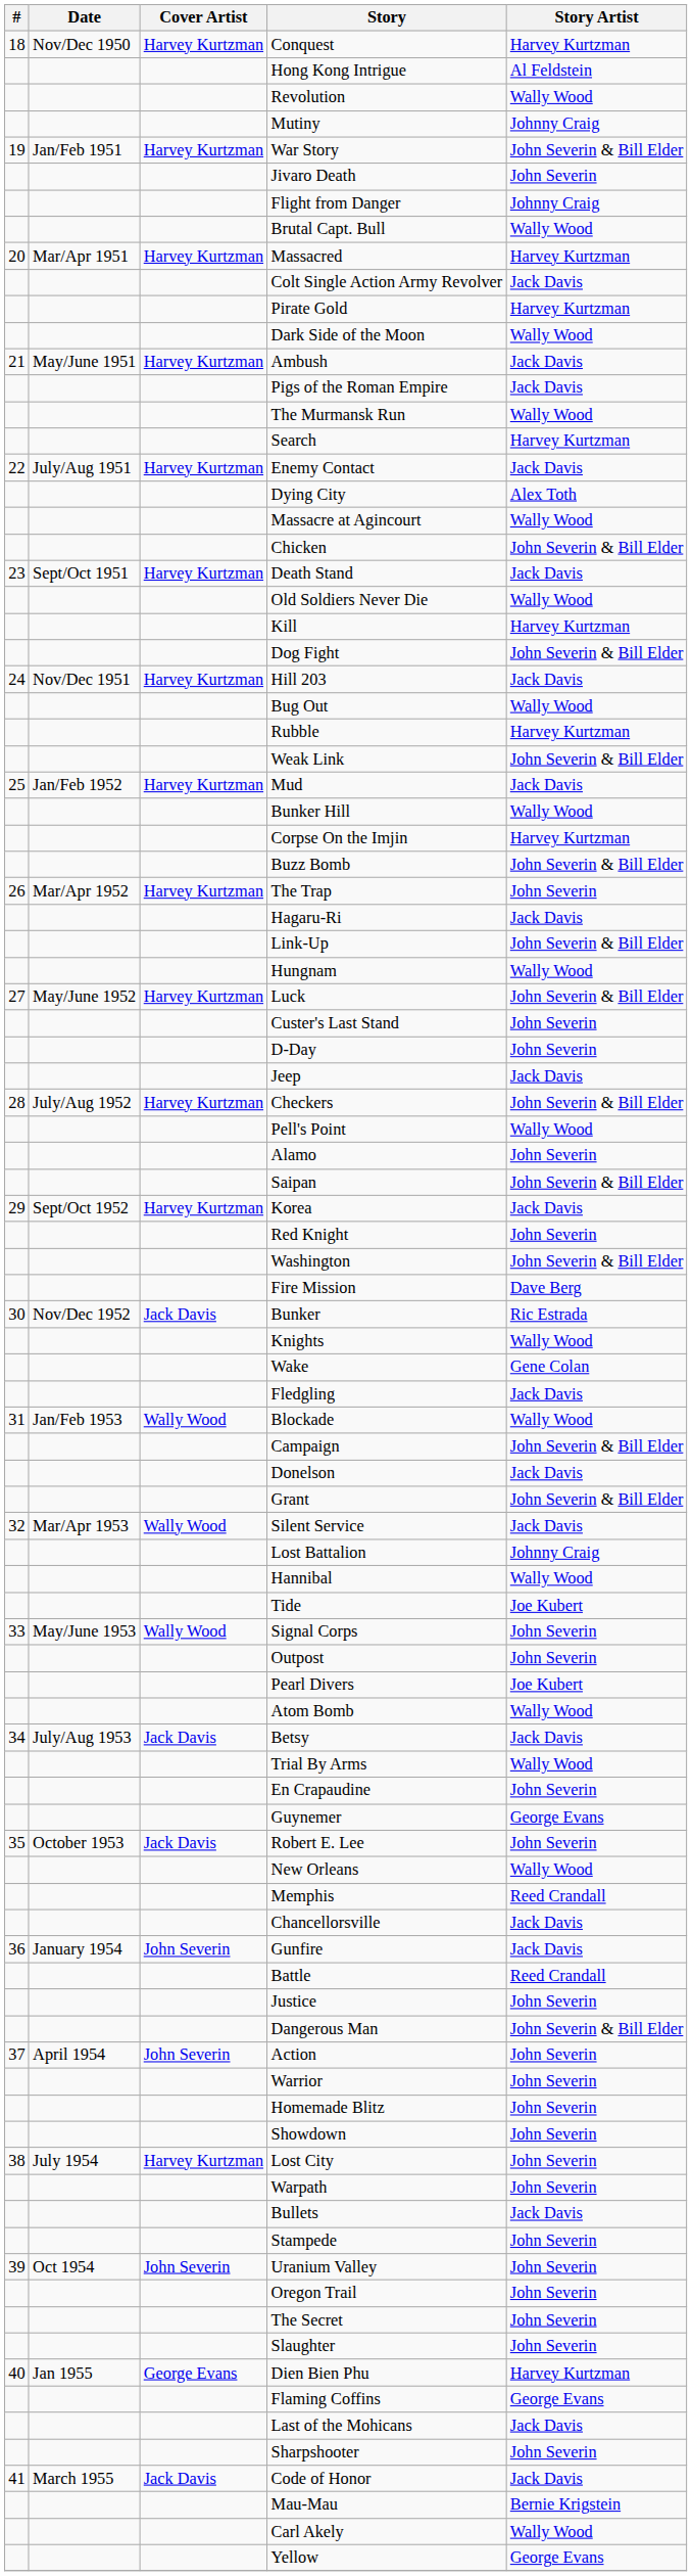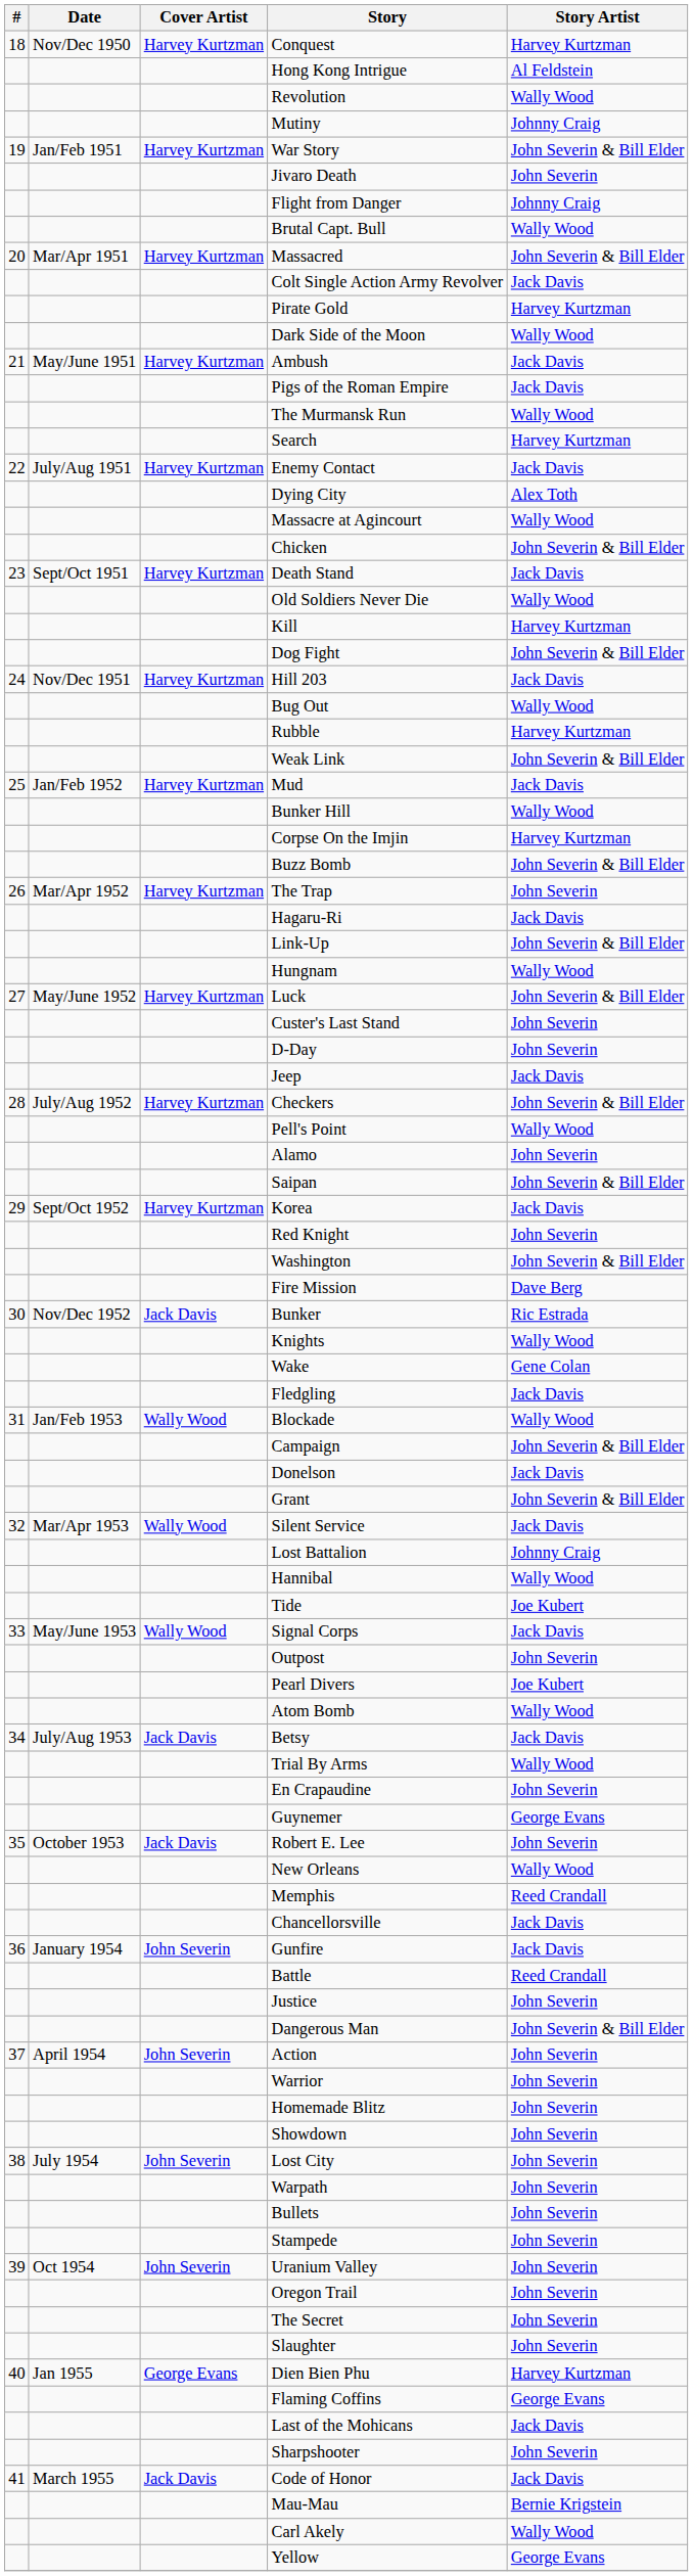 <table class="wikitable">
 <tr>
 <th>#</th>
 <th>Date</th>
 <th>Cover Artist</th>
 <th>Story</th>
 <th>Story Artist</th>
 </tr>
 <tr>
 <td>18</td>
 <td>Nov/Dec 1950</td>
 <td><a href='#'>Harvey Kurtzman</a></td>
 <td>Conquest</td>
 <td><a href='#'>Harvey Kurtzman</a></td>
 </tr>
 <tr>
 <td></td>
 <td></td>
 <td></td>
 <td>Hong Kong Intrigue</td>
 <td><a href='#'>Al Feldstein</a></td>
 </tr>
 <tr>
 <td></td>
 <td></td>
 <td></td>
 <td>Revolution</td>
 <td><a href='#'>Wally Wood</a></td>
 </tr>
 <tr>
 <td></td>
 <td></td>
 <td></td>
 <td>Mutiny</td>
 <td><a href='#'>Johnny Craig</a></td>
 </tr>
 <tr>
 <td>19</td>
 <td>Jan/Feb 1951</td>
 <td><a href='#'>Harvey Kurtzman</a></td>
 <td>War Story</td>
 <td><a href='#'>John Severin</a> & <a href='#'>Bill Elder</a></td>
 </tr>
 <tr>
 <td></td>
 <td></td>
 <td></td>
 <td>Jivaro Death</td>
 <td><a href='#'>John Severin</a></td>
 </tr>
 <tr>
 <td></td>
 <td></td>
 <td></td>
 <td>Flight from Danger</td>
 <td><a href='#'>Johnny Craig</a></td>
 </tr>
 <tr>
 <td></td>
 <td></td>
 <td></td>
 <td>Brutal Capt. Bull</td>
 <td><a href='#'>Wally Wood</a></td>
 </tr>
 <tr>
 <td>20</td>
 <td>Mar/Apr 1951</td>
 <td><a href='#'>Harvey Kurtzman</a></td>
 <td>Massacred</td>
-<td><a href='#'>Harvey Kurtzman</a></td>
+<td><a href='#'>John Severin</a> & <a href='#'>Bill Elder</a></td>
 </tr>
 <tr>
 <td></td>
 <td></td>
 <td></td>
 <td>Colt Single Action Army Revolver</td>
 <td><a href='#'>Jack Davis</a></td>
 </tr>
 <tr>
 <td></td>
 <td></td>
 <td></td>
 <td>Pirate Gold</td>
 <td><a href='#'>Harvey Kurtzman</a></td>
 </tr>
 <tr>
 <td></td>
 <td></td>
 <td></td>
 <td>Dark Side of the Moon</td>
 <td><a href='#'>Wally Wood</a></td>
 </tr>
 <tr>
 <td>21</td>
 <td>May/June 1951</td>
 <td><a href='#'>Harvey Kurtzman</a></td>
 <td>Ambush</td>
 <td><a href='#'>Jack Davis</a></td>
 </tr>
 <tr>
 <td></td>
 <td></td>
 <td></td>
 <td>Pigs of the Roman Empire</td>
 <td><a href='#'>Jack Davis</a></td>
 </tr>
 <tr>
 <td></td>
 <td></td>
 <td></td>
 <td>The Murmansk Run</td>
 <td><a href='#'>Wally Wood</a></td>
 </tr>
 <tr>
 <td></td>
 <td></td>
 <td></td>
 <td>Search</td>
 <td><a href='#'>Harvey Kurtzman</a></td>
 </tr>
 <tr>
 <td>22</td>
 <td>July/Aug 1951</td>
 <td><a href='#'>Harvey Kurtzman</a></td>
 <td>Enemy Contact</td>
 <td><a href='#'>Jack Davis</a></td>
 </tr>
 <tr>
 <td></td>
 <td></td>
 <td></td>
 <td>Dying City</td>
 <td><a href='#'>Alex Toth</a></td>
 </tr>
 <tr>
 <td></td>
 <td></td>
 <td></td>
 <td>Massacre at Agincourt</td>
 <td><a href='#'>Wally Wood</a></td>
 </tr>
 <tr>
 <td></td>
 <td></td>
 <td></td>
 <td>Chicken</td>
 <td><a href='#'>John Severin</a> & <a href='#'>Bill Elder</a></td>
 </tr>
 <tr>
 <td>23</td>
 <td>Sept/Oct 1951</td>
 <td><a href='#'>Harvey Kurtzman</a></td>
 <td>Death Stand</td>
 <td><a href='#'>Jack Davis</a></td>
 </tr>
 <tr>
 <td></td>
 <td></td>
 <td></td>
 <td>Old Soldiers Never Die</td>
 <td><a href='#'>Wally Wood</a></td>
 </tr>
 <tr>
 <td></td>
 <td></td>
 <td></td>
 <td>Kill</td>
 <td><a href='#'>Harvey Kurtzman</a></td>
 </tr>
 <tr>
 <td></td>
 <td></td>
 <td></td>
 <td>Dog Fight</td>
 <td><a href='#'>John Severin</a> & <a href='#'>Bill Elder</a></td>
 </tr>
 <tr>
 <td>24</td>
 <td>Nov/Dec 1951</td>
 <td><a href='#'>Harvey Kurtzman</a></td>
 <td>Hill 203</td>
 <td><a href='#'>Jack Davis</a></td>
 </tr>
 <tr>
 <td></td>
 <td></td>
 <td></td>
 <td>Bug Out</td>
 <td><a href='#'>Wally Wood</a></td>
 </tr>
 <tr>
 <td></td>
 <td></td>
 <td></td>
 <td>Rubble</td>
 <td><a href='#'>Harvey Kurtzman</a></td>
 </tr>
 <tr>
 <td></td>
 <td></td>
 <td></td>
 <td>Weak Link</td>
 <td><a href='#'>John Severin</a> & <a href='#'>Bill Elder</a></td>
 </tr>
 <tr>
 <td>25</td>
 <td>Jan/Feb 1952</td>
 <td><a href='#'>Harvey Kurtzman</a></td>
 <td>Mud</td>
 <td><a href='#'>Jack Davis</a></td>
 </tr>
 <tr>
 <td></td>
 <td></td>
 <td></td>
 <td>Bunker Hill</td>
 <td><a href='#'>Wally Wood</a></td>
 </tr>
 <tr>
 <td></td>
 <td></td>
 <td></td>
 <td>Corpse On the Imjin</td>
 <td><a href='#'>Harvey Kurtzman</a></td>
 </tr>
 <tr>
 <td></td>
 <td></td>
 <td></td>
 <td>Buzz Bomb</td>
 <td><a href='#'>John Severin</a> & <a href='#'>Bill Elder</a></td>
 </tr>
 <tr>
 <td>26</td>
 <td>Mar/Apr 1952</td>
 <td><a href='#'>Harvey Kurtzman</a></td>
 <td>The Trap</td>
 <td><a href='#'>John Severin</a></td>
 </tr>
 <tr>
 <td></td>
 <td></td>
 <td></td>
 <td>Hagaru-Ri</td>
 <td><a href='#'>Jack Davis</a></td>
 </tr>
 <tr>
 <td></td>
 <td></td>
 <td></td>
 <td>Link-Up</td>
 <td><a href='#'>John Severin</a> & <a href='#'>Bill Elder</a></td>
 </tr>
 <tr>
 <td></td>
 <td></td>
 <td></td>
 <td>Hungnam</td>
 <td><a href='#'>Wally Wood</a></td>
 </tr>
 <tr>
 <td>27</td>
 <td>May/June 1952</td>
 <td><a href='#'>Harvey Kurtzman</a></td>
 <td>Luck</td>
 <td><a href='#'>John Severin</a> & <a href='#'>Bill Elder</a></td>
 </tr>
 <tr>
 <td></td>
 <td></td>
 <td></td>
 <td>Custer's Last Stand</td>
 <td><a href='#'>John Severin</a></td>
 </tr>
 <tr>
 <td></td>
 <td></td>
 <td></td>
 <td>D-Day</td>
 <td><a href='#'>John Severin</a></td>
 </tr>
 <tr>
 <td></td>
 <td></td>
 <td></td>
 <td>Jeep</td>
 <td><a href='#'>Jack Davis</a></td>
 </tr>
 <tr>
 <td>28</td>
 <td>July/Aug 1952</td>
 <td><a href='#'>Harvey Kurtzman</a></td>
 <td>Checkers</td>
 <td><a href='#'>John Severin</a> & <a href='#'>Bill Elder</a></td>
 </tr>
 <tr>
 <td></td>
 <td></td>
 <td></td>
 <td>Pell's Point</td>
 <td><a href='#'>Wally Wood</a></td>
 </tr>
 <tr>
 <td></td>
 <td></td>
 <td></td>
 <td>Alamo</td>
 <td><a href='#'>John Severin</a></td>
 </tr>
 <tr>
 <td></td>
 <td></td>
 <td></td>
 <td>Saipan</td>
 <td><a href='#'>John Severin</a> & <a href='#'>Bill Elder</a></td>
 </tr>
 <tr>
 <td>29</td>
 <td>Sept/Oct 1952</td>
 <td><a href='#'>Harvey Kurtzman</a></td>
 <td>Korea</td>
 <td><a href='#'>Jack Davis</a></td>
 </tr>
 <tr>
 <td></td>
 <td></td>
 <td></td>
 <td>Red Knight</td>
 <td><a href='#'>John Severin</a></td>
 </tr>
 <tr>
 <td></td>
 <td></td>
 <td></td>
 <td>Washington</td>
 <td><a href='#'>John Severin</a> & <a href='#'>Bill Elder</a></td>
 </tr>
 <tr>
 <td></td>
 <td></td>
 <td></td>
 <td>Fire Mission</td>
 <td><a href='#'>Dave Berg</a></td>
 </tr>
 <tr>
 <td>30</td>
 <td>Nov/Dec 1952</td>
 <td><a href='#'>Jack Davis</a></td>
 <td>Bunker</td>
 <td><a href='#'>Ric Estrada</a></td>
 </tr>
 <tr>
 <td></td>
 <td></td>
 <td></td>
 <td>Knights</td>
 <td><a href='#'>Wally Wood</a></td>
 </tr>
 <tr>
 <td></td>
 <td></td>
 <td></td>
 <td>Wake</td>
 <td><a href='#'>Gene Colan</a></td>
 </tr>
 <tr>
 <td></td>
 <td></td>
 <td></td>
 <td>Fledgling</td>
 <td><a href='#'>Jack Davis</a></td>
 </tr>
 <tr>
 <td>31</td>
 <td>Jan/Feb 1953</td>
 <td><a href='#'>Wally Wood</a></td>
 <td>Blockade</td>
 <td><a href='#'>Wally Wood</a></td>
 </tr>
 <tr>
 <td></td>
 <td></td>
 <td></td>
 <td>Campaign</td>
 <td><a href='#'>John Severin</a> & <a href='#'>Bill Elder</a></td>
 </tr>
 <tr>
 <td></td>
 <td></td>
 <td></td>
 <td>Donelson</td>
 <td><a href='#'>Jack Davis</a></td>
 </tr>
 <tr>
 <td></td>
 <td></td>
 <td></td>
 <td>Grant</td>
 <td><a href='#'>John Severin</a> & <a href='#'>Bill Elder</a></td>
 </tr>
 <tr>
 <td>32</td>
 <td>Mar/Apr 1953</td>
 <td><a href='#'>Wally Wood</a></td>
 <td>Silent Service</td>
 <td><a href='#'>Jack Davis</a></td>
 </tr>
 <tr>
 <td></td>
 <td></td>
 <td></td>
 <td>Lost Battalion</td>
 <td><a href='#'>Johnny Craig</a></td>
 </tr>
 <tr>
 <td></td>
 <td></td>
 <td></td>
 <td>Hannibal</td>
 <td><a href='#'>Wally Wood</a></td>
 </tr>
 <tr>
 <td></td>
 <td></td>
 <td></td>
 <td>Tide</td>
 <td><a href='#'>Joe Kubert</a></td>
 </tr>
 <tr>
 <td>33</td>
 <td>May/June 1953</td>
 <td><a href='#'>Wally Wood</a></td>
 <td>Signal Corps</td>
-<td><a href='#'>John Severin</a></td>
+<td><a href='#'>Jack Davis</a></td>
 </tr>
 <tr>
 <td></td>
 <td></td>
 <td></td>
 <td>Outpost</td>
 <td><a href='#'>John Severin</a></td>
 </tr>
 <tr>
 <td></td>
 <td></td>
 <td></td>
 <td>Pearl Divers</td>
 <td><a href='#'>Joe Kubert</a></td>
 </tr>
 <tr>
 <td></td>
 <td></td>
 <td></td>
 <td>Atom Bomb</td>
 <td><a href='#'>Wally Wood</a></td>
 </tr>
 <tr>
 <td>34</td>
 <td>July/Aug 1953</td>
 <td><a href='#'>Jack Davis</a></td>
 <td>Betsy</td>
 <td><a href='#'>Jack Davis</a></td>
 </tr>
 <tr>
 <td></td>
 <td></td>
 <td></td>
 <td>Trial By Arms</td>
 <td><a href='#'>Wally Wood</a></td>
 </tr>
 <tr>
 <td></td>
 <td></td>
 <td></td>
 <td>En Crapaudine</td>
 <td><a href='#'>John Severin</a></td>
 </tr>
 <tr>
 <td></td>
 <td></td>
 <td></td>
 <td>Guynemer</td>
 <td><a href='#'>George Evans</a></td>
 </tr>
 <tr>
 <td>35</td>
 <td>October 1953</td>
 <td><a href='#'>Jack Davis</a></td>
 <td>Robert E. Lee</td>
 <td><a href='#'>John Severin</a></td>
 </tr>
 <tr>
 <td></td>
 <td></td>
 <td></td>
 <td>New Orleans</td>
 <td><a href='#'>Wally Wood</a></td>
 </tr>
 <tr>
 <td></td>
 <td></td>
 <td></td>
 <td>Memphis</td>
 <td><a href='#'>Reed Crandall</a></td>
 </tr>
 <tr>
 <td></td>
 <td></td>
 <td></td>
 <td>Chancellorsville</td>
 <td><a href='#'>Jack Davis</a></td>
 </tr>
 <tr>
 <td>36</td>
 <td>January 1954</td>
 <td><a href='#'>John Severin</a></td>
 <td>Gunfire</td>
 <td><a href='#'>Jack Davis</a></td>
 </tr>
 <tr>
 <td></td>
 <td></td>
 <td></td>
 <td>Battle</td>
 <td><a href='#'>Reed Crandall</a></td>
 </tr>
 <tr>
 <td></td>
 <td></td>
 <td></td>
 <td>Justice</td>
 <td><a href='#'>John Severin</a></td>
 </tr>
 <tr>
 <td></td>
 <td></td>
 <td></td>
 <td>Dangerous Man</td>
 <td><a href='#'>John Severin</a> & <a href='#'>Bill Elder</a></td>
 </tr>
 <tr>
 <td>37</td>
 <td>April 1954</td>
 <td><a href='#'>John Severin</a></td>
 <td>Action</td>
 <td><a href='#'>John Severin</a></td>
 </tr>
 <tr>
 <td></td>
 <td></td>
 <td></td>
 <td>Warrior</td>
 <td><a href='#'>John Severin</a></td>
 </tr>
 <tr>
 <td></td>
 <td></td>
 <td></td>
 <td>Homemade Blitz</td>
 <td><a href='#'>John Severin</a></td>
 </tr>
 <tr>
 <td></td>
 <td></td>
 <td></td>
 <td>Showdown</td>
 <td><a href='#'>John Severin</a></td>
 </tr>
 <tr>
 <td>38</td>
 <td>July 1954</td>
-<td><a href='#'>Harvey Kurtzman</a></td>
+<td><a href='#'>John Severin</a></td>
 <td>Lost City</td>
 <td><a href='#'>John Severin</a></td>
 </tr>
 <tr>
 <td></td>
 <td></td>
 <td></td>
 <td>Warpath</td>
 <td><a href='#'>John Severin</a></td>
 </tr>
 <tr>
 <td></td>
 <td></td>
 <td></td>
 <td>Bullets</td>
-<td><a href='#'>Jack Davis</a></td>
+<td><a href='#'>John Severin</a></td>
 </tr>
 <tr>
 <td></td>
 <td></td>
 <td></td>
 <td>Stampede</td>
 <td><a href='#'>John Severin</a></td>
 </tr>
 <tr>
 <td>39</td>
 <td>Oct 1954</td>
 <td><a href='#'>John Severin</a></td>
 <td>Uranium Valley</td>
 <td><a href='#'>John Severin</a></td>
 </tr>
 <tr>
 <td></td>
 <td></td>
 <td></td>
 <td>Oregon Trail</td>
 <td><a href='#'>John Severin</a></td>
 </tr>
 <tr>
 <td></td>
 <td></td>
 <td></td>
 <td>The Secret</td>
 <td><a href='#'>John Severin</a></td>
 </tr>
 <tr>
 <td></td>
 <td></td>
 <td></td>
 <td>Slaughter</td>
 <td><a href='#'>John Severin</a></td>
 </tr>
 <tr>
 <td>40</td>
 <td>Jan 1955</td>
 <td><a href='#'>George Evans</a></td>
 <td>Dien Bien Phu</td>
 <td><a href='#'>Harvey Kurtzman</a></td>
 </tr>
 <tr>
 <td></td>
 <td></td>
 <td></td>
 <td>Flaming Coffins</td>
 <td><a href='#'>George Evans</a></td>
 </tr>
 <tr>
 <td></td>
 <td></td>
 <td></td>
 <td>Last of the Mohicans</td>
 <td><a href='#'>Jack Davis</a></td>
 </tr>
 <tr>
 <td></td>
 <td></td>
 <td></td>
 <td>Sharpshooter</td>
 <td><a href='#'>John Severin</a></td>
 </tr>
 <tr>
 <td>41</td>
 <td>March 1955</td>
 <td><a href='#'>Jack Davis</a></td>
 <td>Code of Honor</td>
 <td><a href='#'>Jack Davis</a></td>
 </tr>
 <tr>
 <td></td>
 <td></td>
 <td></td>
 <td>Mau-Mau</td>
 <td><a href='#'>Bernie Krigstein</a></td>
 </tr>
 <tr>
 <td></td>
 <td></td>
 <td></td>
 <td>Carl Akely</td>
 <td><a href='#'>Wally Wood</a></td>
 </tr>
 <tr>
 <td></td>
 <td></td>
 <td></td>
 <td>Yellow</td>
 <td><a href='#'>George Evans</a></td>
 </tr>
 <tr>
 </tr>
 </table>
